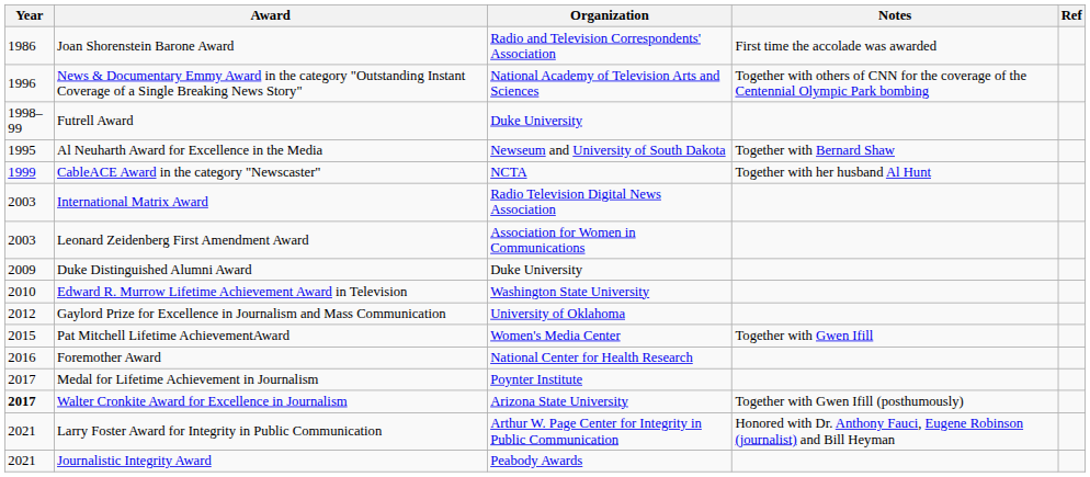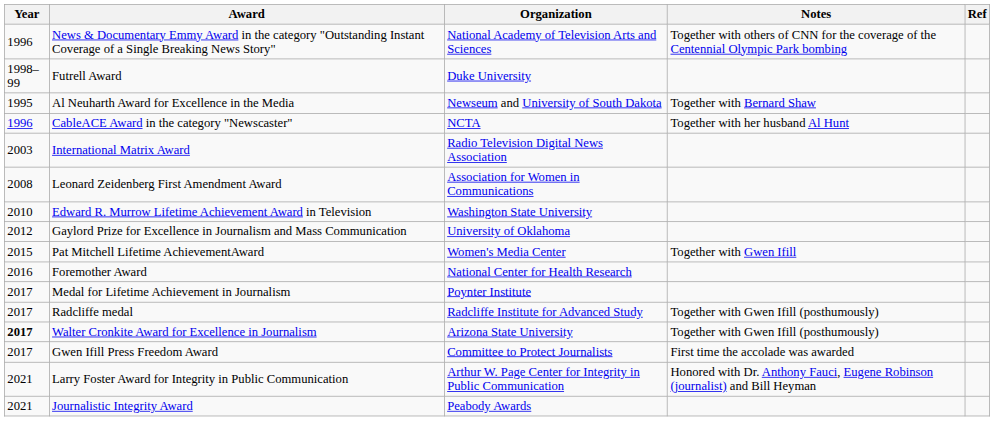 <table class="wikitable sortable">
 <tr>
 <th scope="col">Year</th>
 <th scope="col">Award</th>
 <th scope="col">Organization</th>
 <th scope="col" class="unsortable">Notes</th>
 <th scope="col" class="unsortable">Ref</th>
-</tr>
-<tr>
-<td>1986</td>
-<td>Joan Shorenstein Barone Award</td>
-<td><a href='#'>Radio and Television Correspondents' Association</a></td>
-<td>First time the accolade was awarded</td>
-<td></td>
 </tr>
 <tr>
 <td>1996</td>
 <td><a href='#'>News & Documentary Emmy Award</a> in the category "Outstanding Instant Coverage of a Single Breaking News Story"</td>
 <td><a href='#'>National Academy of Television Arts and Sciences</a></td>
 <td>Together with others of CNN for the coverage of the <a href='#'>Centennial Olympic Park bombing</a></td>
 <td></td>
 </tr>
 <tr>
 <td>1998–99</td>
 <td>Futrell Award</td>
 <td><a href='#'>Duke University</a></td>
 <td></td>
 <td></td>
 </tr>
 <tr>
 <td>1995</td>
 <td>Al Neuharth Award for Excellence in the Media</td>
 <td><a href='#'>Newseum</a> and <a href='#'>University of South Dakota</a></td>
 <td>Together with <a href='#'>Bernard Shaw</a></td>
 <td></td>
 </tr>
 <tr>
-<td><a href='#'>1999</a></td>
+<td><a href='#'>1996</a></td>
 <td><a href='#'>CableACE Award</a> in the category "Newscaster"</td>
 <td><a href='#'>NCTA</a></td>
 <td>Together with her husband <a href='#'>Al Hunt</a></td>
 <td></td>
 </tr>
 <tr>
 <td>2003</td>
 <td><a href='#'>International Matrix Award</a></td>
 <td><a href='#'>Radio Television Digital News Association</a></td>
 <td></td>
 <td></td>
 </tr>
 <tr>
-<td>2003</td>
+<td>2008</td>
 <td>Leonard Zeidenberg First Amendment Award</td>
 <td><a href='#'>Association for Women in Communications</a></td>
-<td></td>
-<td></td>
-</tr>
-<tr>
-<td>2009</td>
-<td>Duke Distinguished Alumni Award</td>
-<td>Duke University</td>
 <td></td>
 <td></td>
 </tr>
 <tr>
 <td>2010</td>
 <td><a href='#'>Edward R. Murrow Lifetime Achievement Award</a> in Television</td>
 <td><a href='#'>Washington State University</a></td>
 <td></td>
 <td></td>
 </tr>
 <tr>
 <td>2012</td>
 <td>Gaylord Prize for Excellence in Journalism and Mass Communication</td>
 <td><a href='#'>University of Oklahoma</a></td>
 <td></td>
 <td></td>
 </tr>
 <tr>
 <td>2015</td>
 <td>Pat Mitchell Lifetime AchievementAward</td>
 <td><a href='#'>Women's Media Center</a></td>
 <td>Together with <a href='#'>Gwen Ifill</a></td>
 <td></td>
 </tr>
 <tr>
 <td>2016</td>
 <td>Foremother Award</td>
 <td><a href='#'>National Center for Health Research</a></td>
 <td></td>
 <td></td>
 </tr>
 <tr>
 <td>2017</td>
 <td>Medal for Lifetime Achievement in Journalism</td>
 <td><a href='#'>Poynter Institute</a></td>
 <td></td>
 <td></td>
 </tr>
 <tr>
+<td>2017</td>
+<td>Radcliffe medal</td>
+<td><a href='#'>Radcliffe Institute for Advanced Study</a></td>
+<td>Together with Gwen Ifill (posthumously)</td>
+<td></td>
+</tr>
+<tr>
 <td><strong>2017</strong></td>
 <td><a href='#'>Walter Cronkite Award for Excellence in Journalism</a></td>
 <td><a href='#'>Arizona State University</a></td>
 <td>Together with Gwen Ifill (posthumously)</td>
+<td></td>
+</tr>
+<tr>
+<td>2017</td>
+<td>Gwen Ifill Press Freedom Award</td>
+<td><a href='#'>Committee to Protect Journalists</a></td>
+<td>First time the accolade was awarded</td>
 <td></td>
 </tr>
 <tr>
 <td>2021</td>
 <td>Larry Foster Award for Integrity in Public Communication</td>
 <td><a href='#'>Arthur W. Page Center for Integrity in Public Communication</a></td>
 <td>Honored with Dr. <a href='#'>Anthony Fauci</a>, <a href='#'>Eugene Robinson (journalist)</a> and Bill Heyman</td>
 <td></td>
 </tr>
 <tr>
 <td>2021</td>
 <td><a href='#'>Journalistic Integrity Award</a></td>
 <td><a href='#'>Peabody Awards</a></td>
 <td></td>
 <td></td>
 </tr>
 </table>
